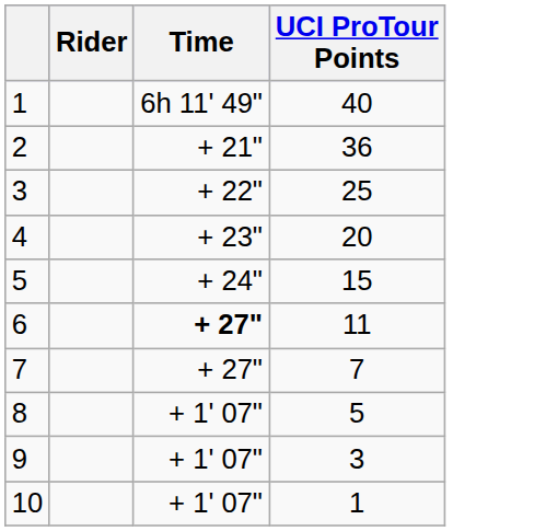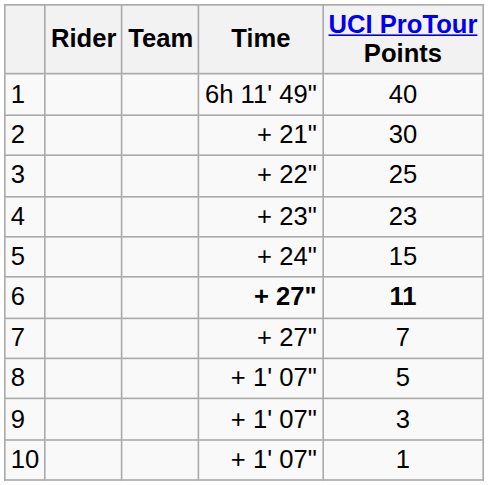 <table class="wikitable">
 <tr style="background:#ccccff;">
 <th></th>
 <th>Rider</th>
+<th>Team</th>
 <th>Time</th>
 <th><a href='#'>UCI ProTour</a><br>Points</th>
 </tr>
 <tr>
 <td>1</td>
+<td></td>
 <td></td>
 <td>6h 11' 49"</td>
 <td align="center">40</td>
 </tr>
 <tr>
 <td>2</td>
 <td></td>
+<td></td>
 <td align="right">+ 21"</td>
-<td align="center">36</td>
+<td align="center">30</td>
 </tr>
 <tr>
 <td>3</td>
+<td></td>
 <td></td>
 <td align="right">+ 22"</td>
 <td align="center">25</td>
 </tr>
 <tr>
 <td>4</td>
 <td></td>
+<td></td>
 <td align="right">+ 23"</td>
-<td align="center">20</td>
+<td align="center">23</td>
 </tr>
 <tr>
 <td>5</td>
+<td></td>
 <td></td>
 <td align="right">+ 24"</td>
 <td align="center">15</td>
 </tr>
 <tr>
 <td>6</td>
 <td></td>
+<td></td>
 <td align="right"><strong>+ 27"</strong></td>
-<td align="center">11</td>
+<td align="center"><strong>11</strong></td>
 </tr>
 <tr>
 <td>7</td>
+<td></td>
 <td></td>
 <td align="right">+ 27"</td>
 <td align="center">7</td>
 </tr>
 <tr>
 <td>8</td>
 <td></td>
+<td></td>
 <td align="right">+ 1' 07"</td>
 <td align="center">5</td>
 </tr>
 <tr>
 <td>9</td>
+<td></td>
 <td></td>
 <td align="right">+ 1' 07"</td>
 <td align="center">3</td>
 </tr>
 <tr>
 <td>10</td>
 <td></td>
+<td></td>
 <td align="right">+ 1' 07"</td>
 <td align="center">1</td>
 </tr>
 </table>
